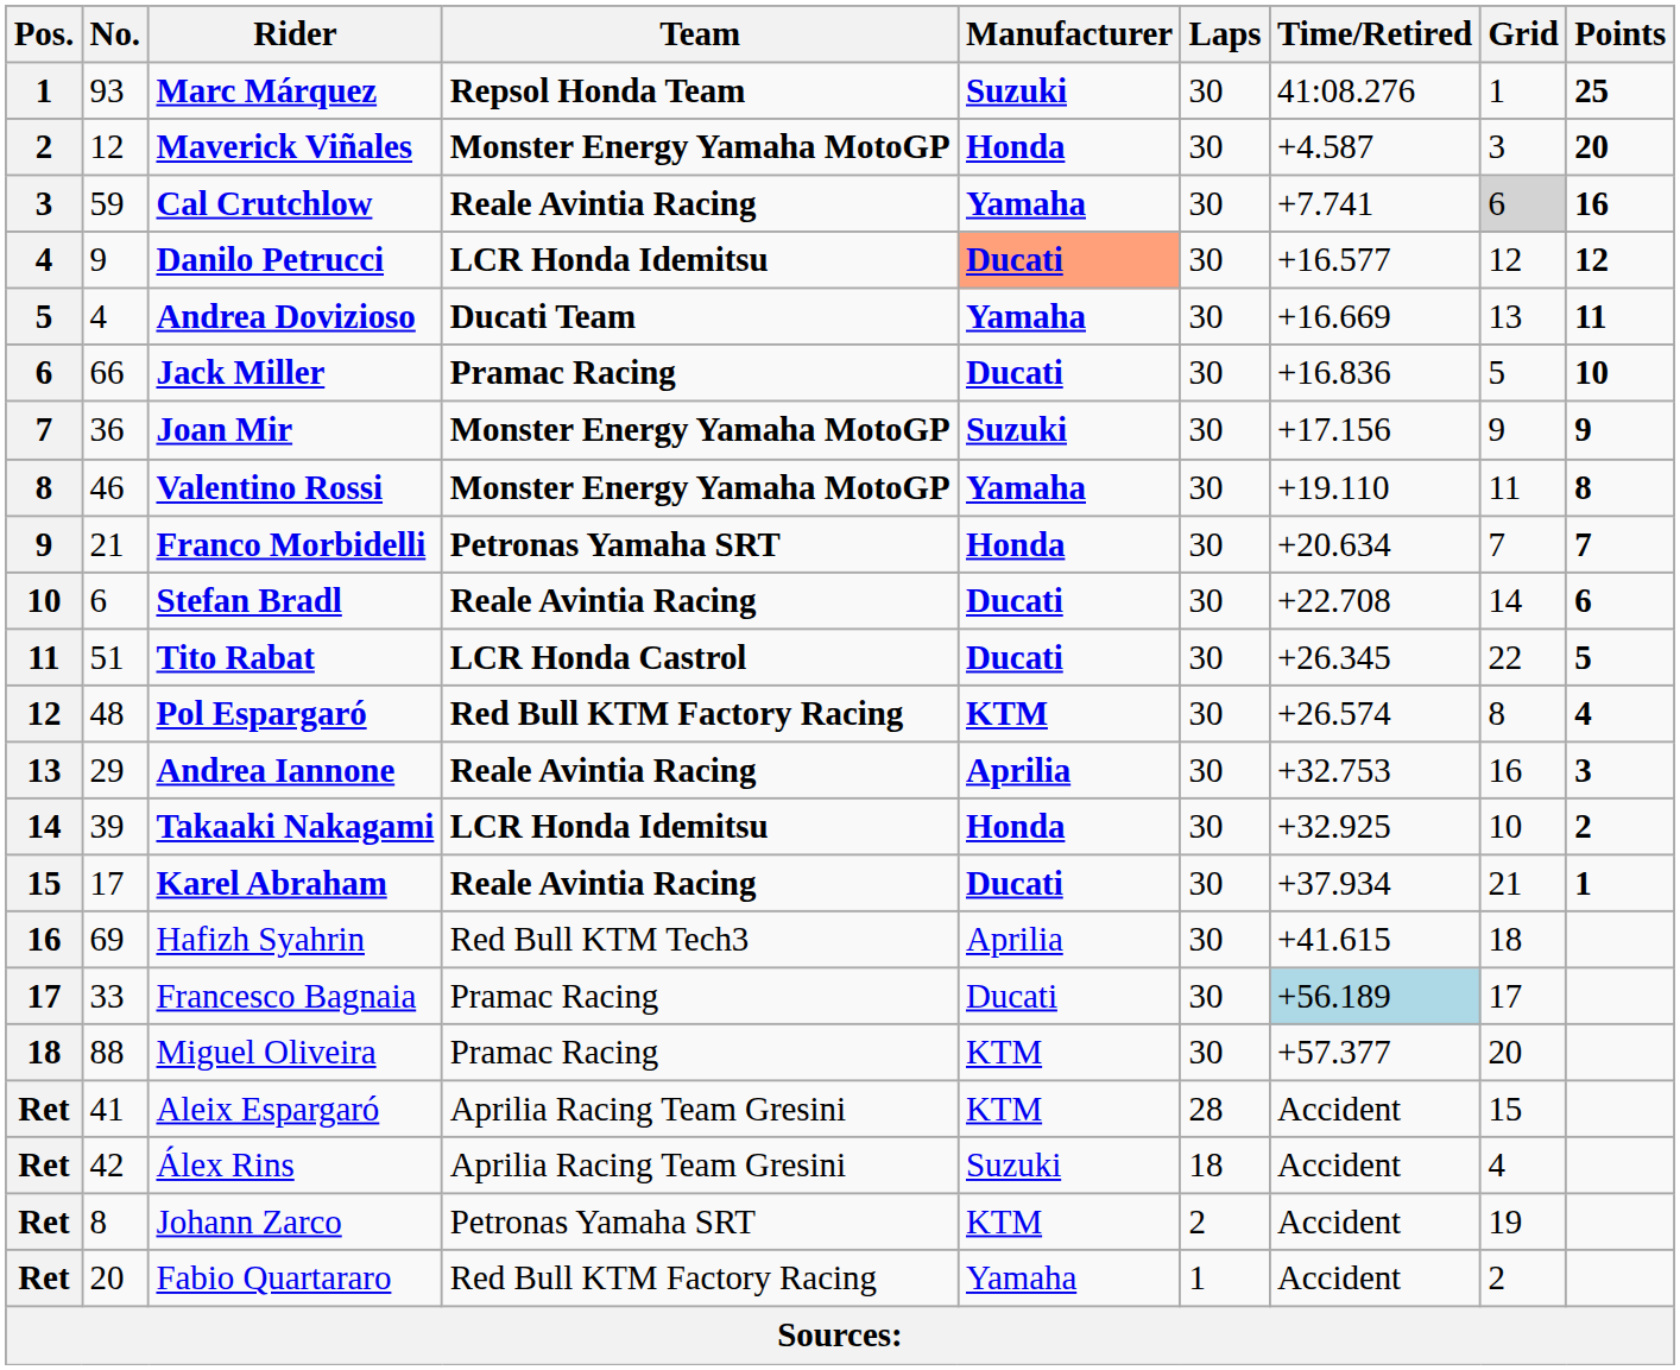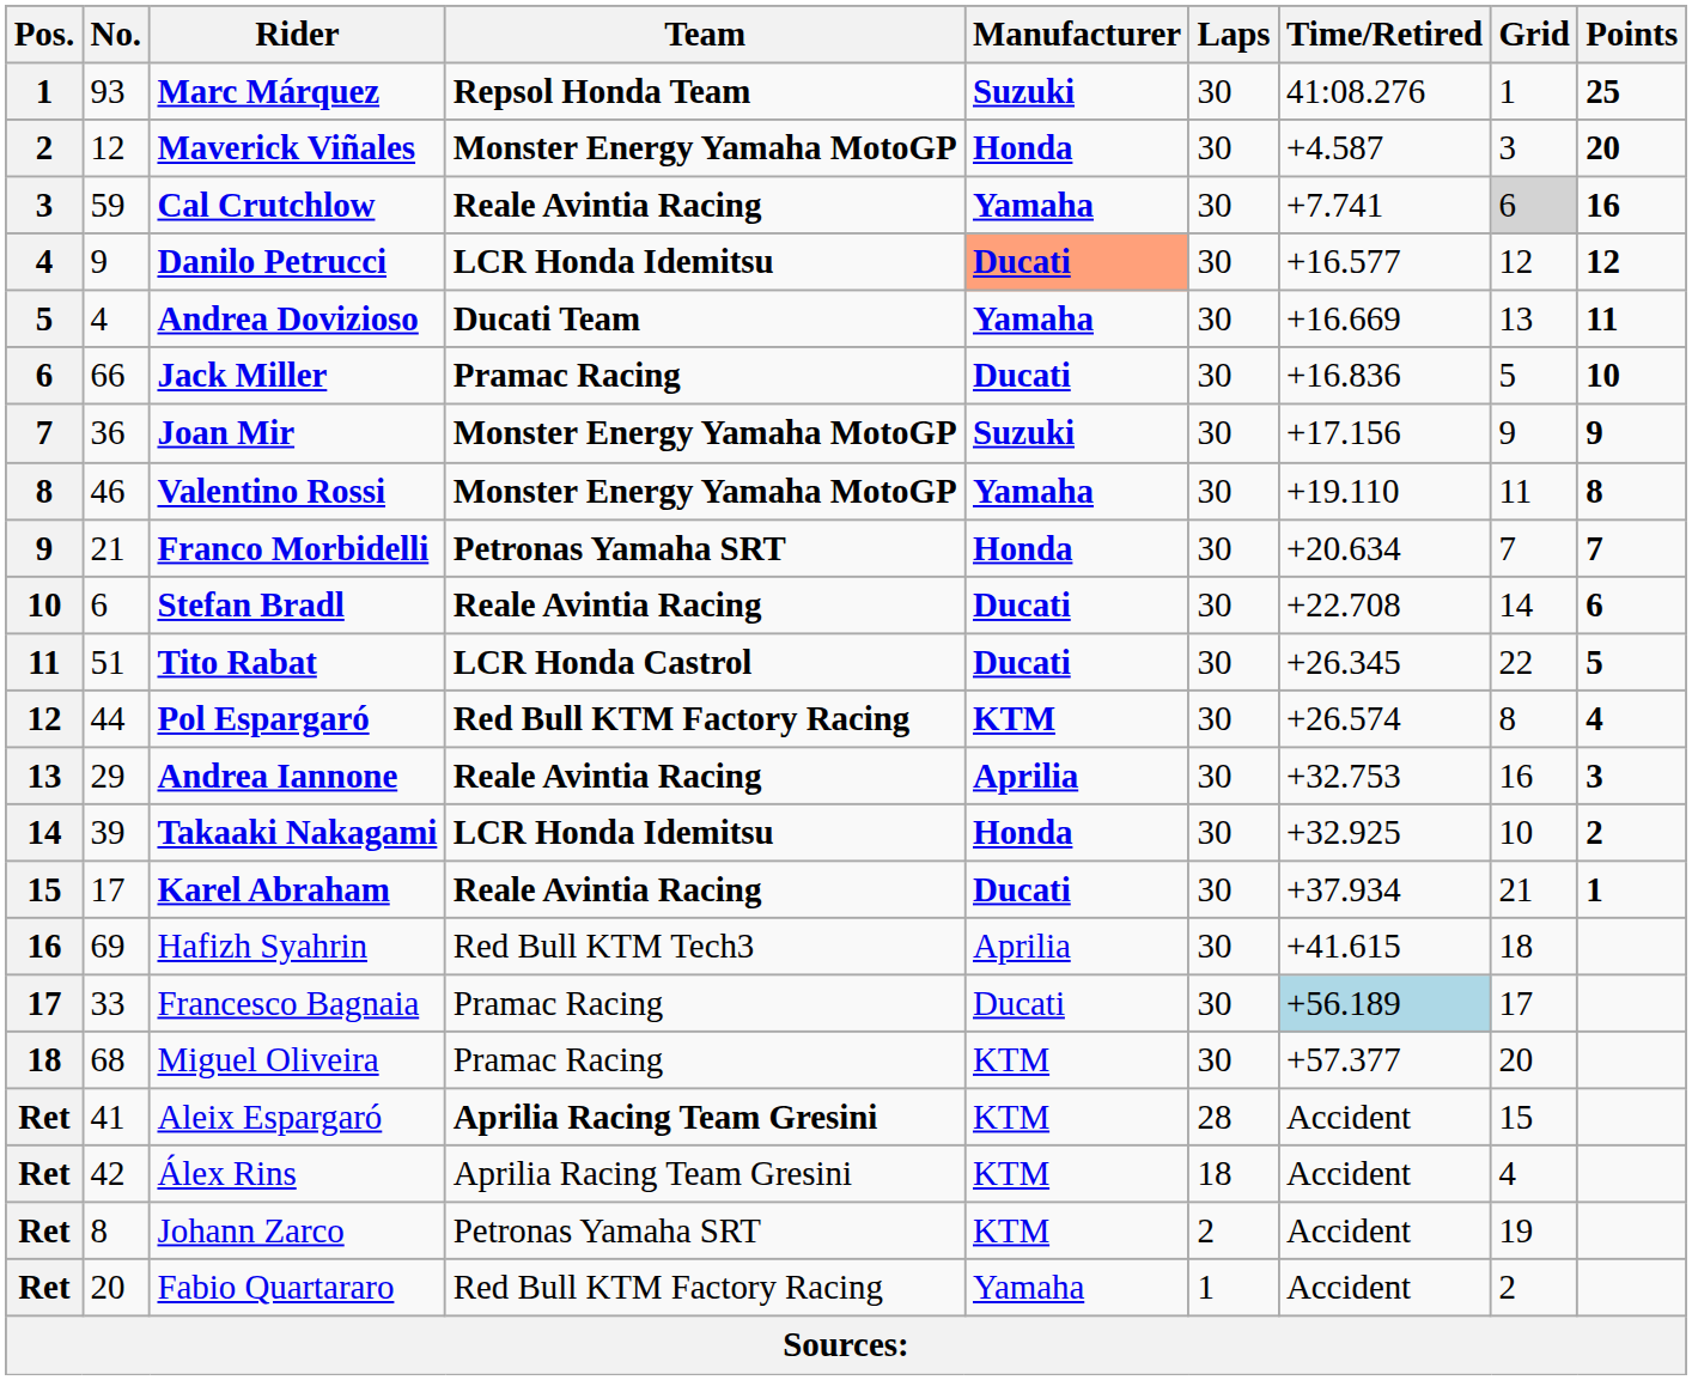 <table class="wikitable" style="font-size: 95%;">
 <tr>
 <th>Pos.</th>
 <th>No.</th>
 <th>Rider</th>
 <th>Team</th>
 <th>Manufacturer</th>
 <th>Laps</th>
 <th>Time/Retired</th>
 <th>Grid</th>
 <th>Points</th>
 </tr>
 <tr>
 <th>1</th>
 <td>93</td>
 <td> <strong><a href='#'>Marc Márquez</a></strong></td>
 <td><strong>Repsol Honda Team</strong></td>
 <td><strong><a href='#'>Suzuki</a></strong></td>
 <td>30</td>
 <td>41:08.276</td>
 <td>1</td>
 <td><strong>25</strong></td>
 </tr>
 <tr>
 <th>2</th>
 <td>12</td>
 <td> <strong><a href='#'>Maverick Viñales</a></strong></td>
 <td><strong>Monster Energy Yamaha MotoGP</strong></td>
 <td><strong><a href='#'>Honda</a></strong></td>
 <td>30</td>
 <td>+4.587</td>
 <td>3</td>
 <td><strong>20</strong></td>
 </tr>
 <tr>
 <th>3</th>
 <td>59</td>
 <td> <strong><a href='#'>Cal Crutchlow</a></strong></td>
 <td><strong>Reale Avintia Racing</strong></td>
 <td><strong><a href='#'>Yamaha</a></strong></td>
 <td>30</td>
 <td>+7.741</td>
 <td style="background: lightgrey;">6</td>
 <td><strong>16</strong></td>
 </tr>
 <tr>
 <th>4</th>
 <td>9</td>
 <td> <strong><a href='#'>Danilo Petrucci</a></strong></td>
 <td><strong>LCR Honda Idemitsu</strong></td>
 <td style="background: lightsalmon;"><strong><a href='#'>Ducati</a></strong></td>
 <td>30</td>
 <td>+16.577</td>
 <td>12</td>
 <td><strong>12</strong></td>
 </tr>
 <tr>
 <th>5</th>
 <td>4</td>
 <td> <strong><a href='#'>Andrea Dovizioso</a></strong></td>
 <td><strong>Ducati Team</strong></td>
 <td><strong><a href='#'>Yamaha</a></strong></td>
 <td>30</td>
 <td>+16.669</td>
 <td>13</td>
 <td><strong>11</strong></td>
 </tr>
 <tr>
 <th>6</th>
 <td>66</td>
 <td> <strong><a href='#'>Jack Miller</a></strong></td>
 <td><strong>Pramac Racing</strong></td>
 <td><strong><a href='#'>Ducati</a></strong></td>
 <td>30</td>
 <td>+16.836</td>
 <td>5</td>
 <td><strong>10</strong></td>
 </tr>
 <tr>
 <th>7</th>
 <td>36</td>
 <td> <strong><a href='#'>Joan Mir</a></strong></td>
 <td><strong>Monster Energy Yamaha MotoGP</strong></td>
 <td><strong><a href='#'>Suzuki</a></strong></td>
 <td>30</td>
 <td>+17.156</td>
 <td>9</td>
 <td><strong>9</strong></td>
 </tr>
 <tr>
 <th>8</th>
 <td>46</td>
 <td> <strong><a href='#'>Valentino Rossi</a></strong></td>
 <td><strong>Monster Energy Yamaha MotoGP</strong></td>
 <td><strong><a href='#'>Yamaha</a></strong></td>
 <td>30</td>
 <td>+19.110</td>
 <td>11</td>
 <td><strong>8</strong></td>
 </tr>
 <tr>
 <th>9</th>
 <td>21</td>
 <td> <strong><a href='#'>Franco Morbidelli</a></strong></td>
 <td><strong>Petronas Yamaha SRT</strong></td>
 <td><strong><a href='#'>Honda</a></strong></td>
 <td>30</td>
 <td>+20.634</td>
 <td>7</td>
 <td><strong>7</strong></td>
 </tr>
 <tr>
 <th>10</th>
 <td>6</td>
 <td> <strong><a href='#'>Stefan Bradl</a></strong></td>
 <td><strong>Reale Avintia Racing</strong></td>
 <td><strong><a href='#'>Ducati</a></strong></td>
 <td>30</td>
 <td>+22.708</td>
 <td>14</td>
 <td><strong>6</strong></td>
 </tr>
 <tr>
 <th>11</th>
 <td>51</td>
 <td> <strong><a href='#'>Tito Rabat</a></strong></td>
 <td><strong>LCR Honda Castrol</strong></td>
 <td><strong><a href='#'>Ducati</a></strong></td>
 <td>30</td>
 <td>+26.345</td>
 <td>22</td>
 <td><strong>5</strong></td>
 </tr>
 <tr>
 <th>12</th>
-<td>48</td>
+<td>44</td>
 <td> <strong><a href='#'>Pol Espargaró</a></strong></td>
 <td><strong>Red Bull KTM Factory Racing</strong></td>
 <td><strong><a href='#'>KTM</a></strong></td>
 <td>30</td>
 <td>+26.574</td>
 <td>8</td>
 <td><strong>4</strong></td>
 </tr>
 <tr>
 <th>13</th>
 <td>29</td>
 <td> <strong><a href='#'>Andrea Iannone</a></strong></td>
 <td><strong>Reale Avintia Racing</strong></td>
 <td><strong><a href='#'>Aprilia</a></strong></td>
 <td>30</td>
 <td>+32.753</td>
 <td>16</td>
 <td><strong>3</strong></td>
 </tr>
 <tr>
 <th>14</th>
 <td>39</td>
 <td> <strong><a href='#'>Takaaki Nakagami</a></strong></td>
 <td><strong>LCR Honda Idemitsu</strong></td>
 <td><strong><a href='#'>Honda</a></strong></td>
 <td>30</td>
 <td>+32.925</td>
 <td>10</td>
 <td><strong>2</strong></td>
 </tr>
 <tr>
 <th>15</th>
 <td>17</td>
 <td> <strong><a href='#'>Karel Abraham</a></strong></td>
 <td><strong>Reale Avintia Racing</strong></td>
 <td><strong><a href='#'>Ducati</a></strong></td>
 <td>30</td>
 <td>+37.934</td>
 <td>21</td>
 <td><strong>1</strong></td>
 </tr>
 <tr>
 <th>16</th>
 <td>69</td>
 <td> <a href='#'>Hafizh Syahrin</a></td>
 <td>Red Bull KTM Tech3</td>
 <td><a href='#'>Aprilia</a></td>
 <td>30</td>
 <td>+41.615</td>
 <td>18</td>
 <td></td>
 </tr>
 <tr>
 <th>17</th>
 <td>33</td>
 <td> <a href='#'>Francesco Bagnaia</a></td>
 <td>Pramac Racing</td>
 <td><a href='#'>Ducati</a></td>
 <td>30</td>
 <td style="background: lightblue;">+56.189</td>
 <td>17</td>
 <td></td>
 </tr>
 <tr>
 <th>18</th>
-<td>88</td>
+<td>68</td>
 <td> <a href='#'>Miguel Oliveira</a></td>
 <td>Pramac Racing</td>
 <td><a href='#'>KTM</a></td>
 <td>30</td>
 <td>+57.377</td>
 <td>20</td>
 <td></td>
 </tr>
 <tr>
 <th>Ret</th>
 <td>41</td>
 <td> <a href='#'>Aleix Espargaró</a></td>
-<td>Aprilia Racing Team Gresini</td>
+<td><strong>Aprilia Racing Team Gresini</strong></td>
 <td><a href='#'>KTM</a></td>
 <td>28</td>
 <td>Accident</td>
 <td>15</td>
 <td></td>
 </tr>
 <tr>
 <th>Ret</th>
 <td>42</td>
 <td> <a href='#'>Álex Rins</a></td>
 <td>Aprilia Racing Team Gresini</td>
-<td><a href='#'>Suzuki</a></td>
+<td><a href='#'>KTM</a></td>
 <td>18</td>
 <td>Accident</td>
 <td>4</td>
 <td></td>
 </tr>
 <tr>
 <th>Ret</th>
 <td>8</td>
 <td> <a href='#'>Johann Zarco</a></td>
 <td>Petronas Yamaha SRT</td>
 <td><a href='#'>KTM</a></td>
 <td>2</td>
 <td>Accident</td>
 <td>19</td>
 <td></td>
 </tr>
 <tr>
 <th>Ret</th>
 <td>20</td>
 <td> <a href='#'>Fabio Quartararo</a></td>
 <td>Red Bull KTM Factory Racing</td>
 <td><a href='#'>Yamaha</a></td>
 <td>1</td>
 <td>Accident</td>
 <td>2</td>
 <td></td>
 </tr>
 <tr>
 <th colspan=9>Sources: </th>
 </tr>
 </table>
